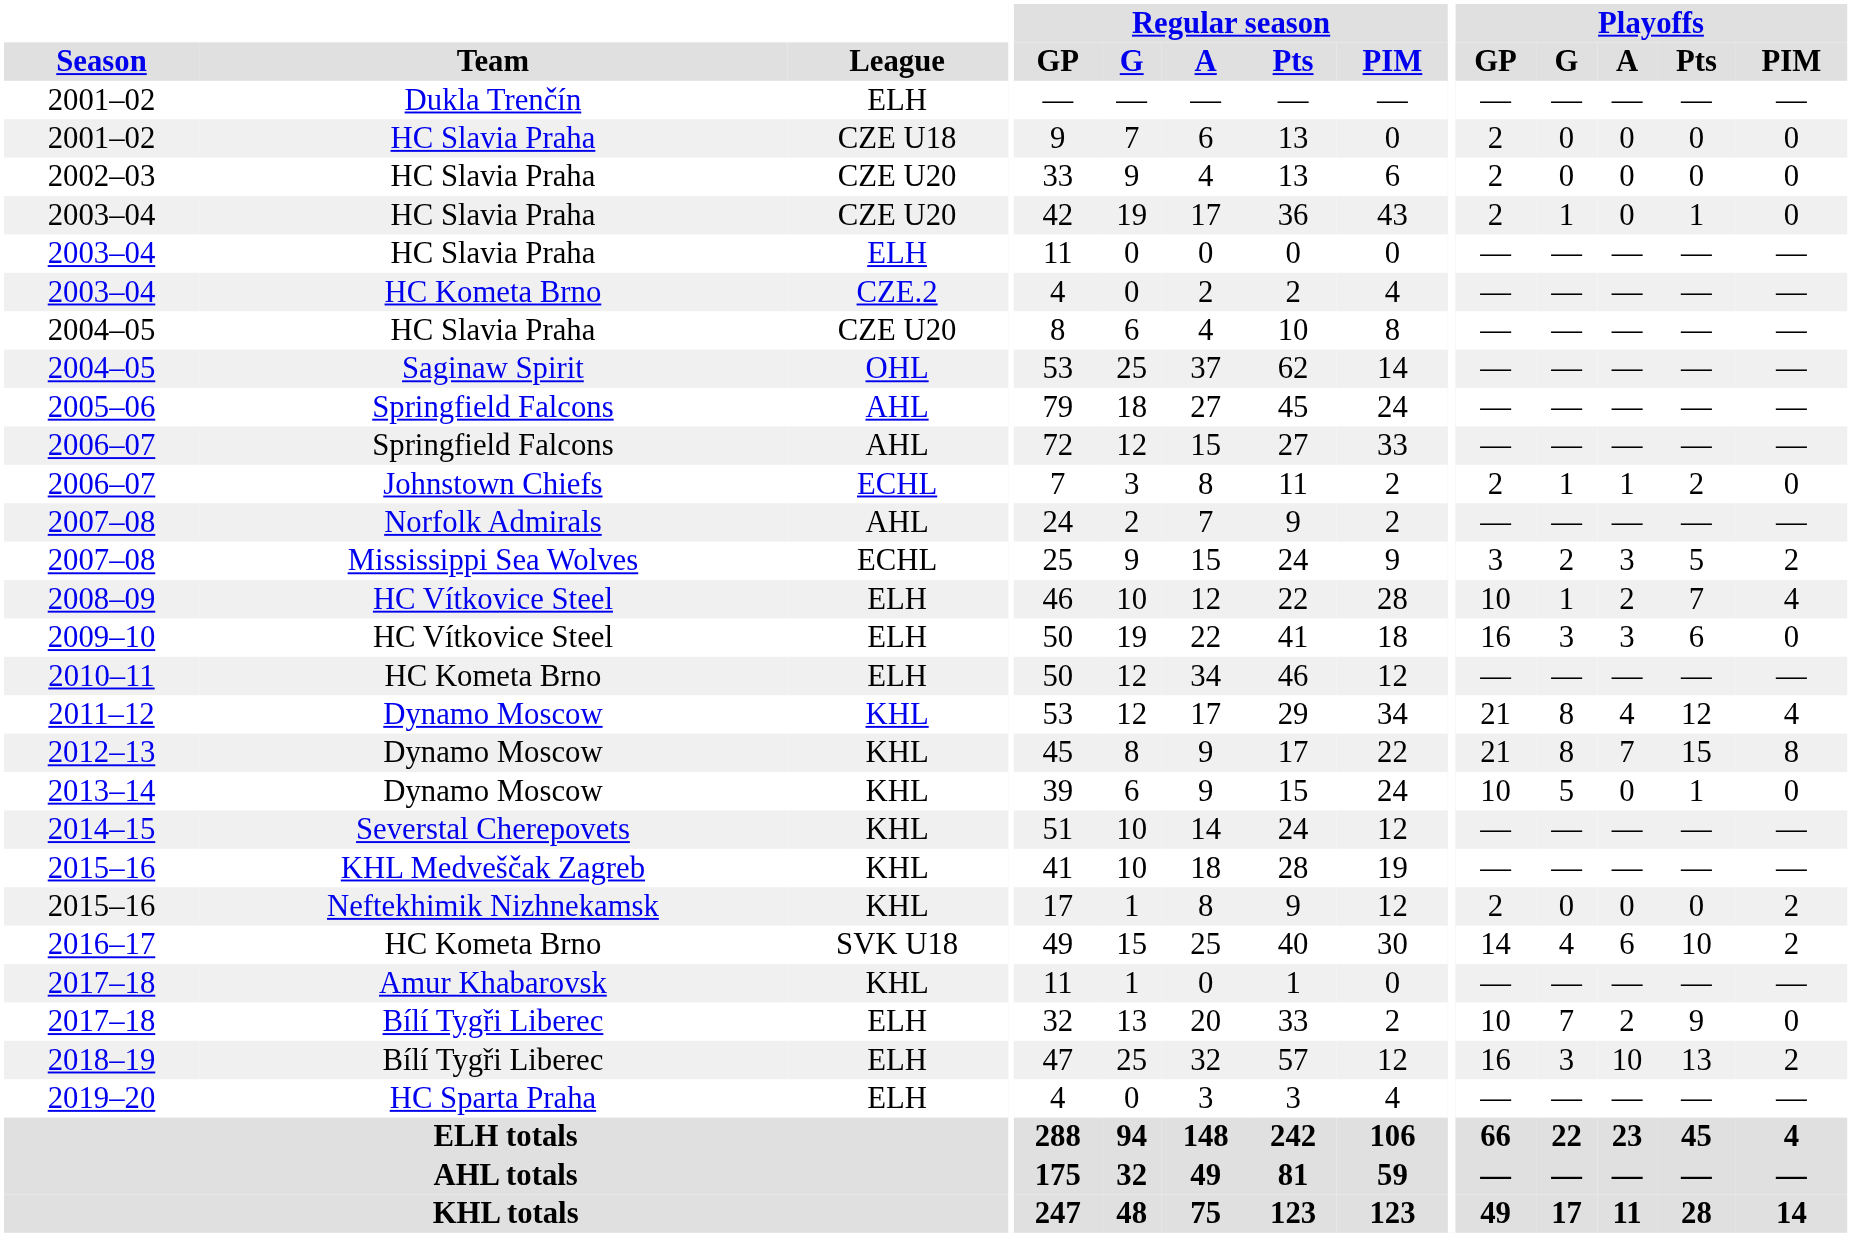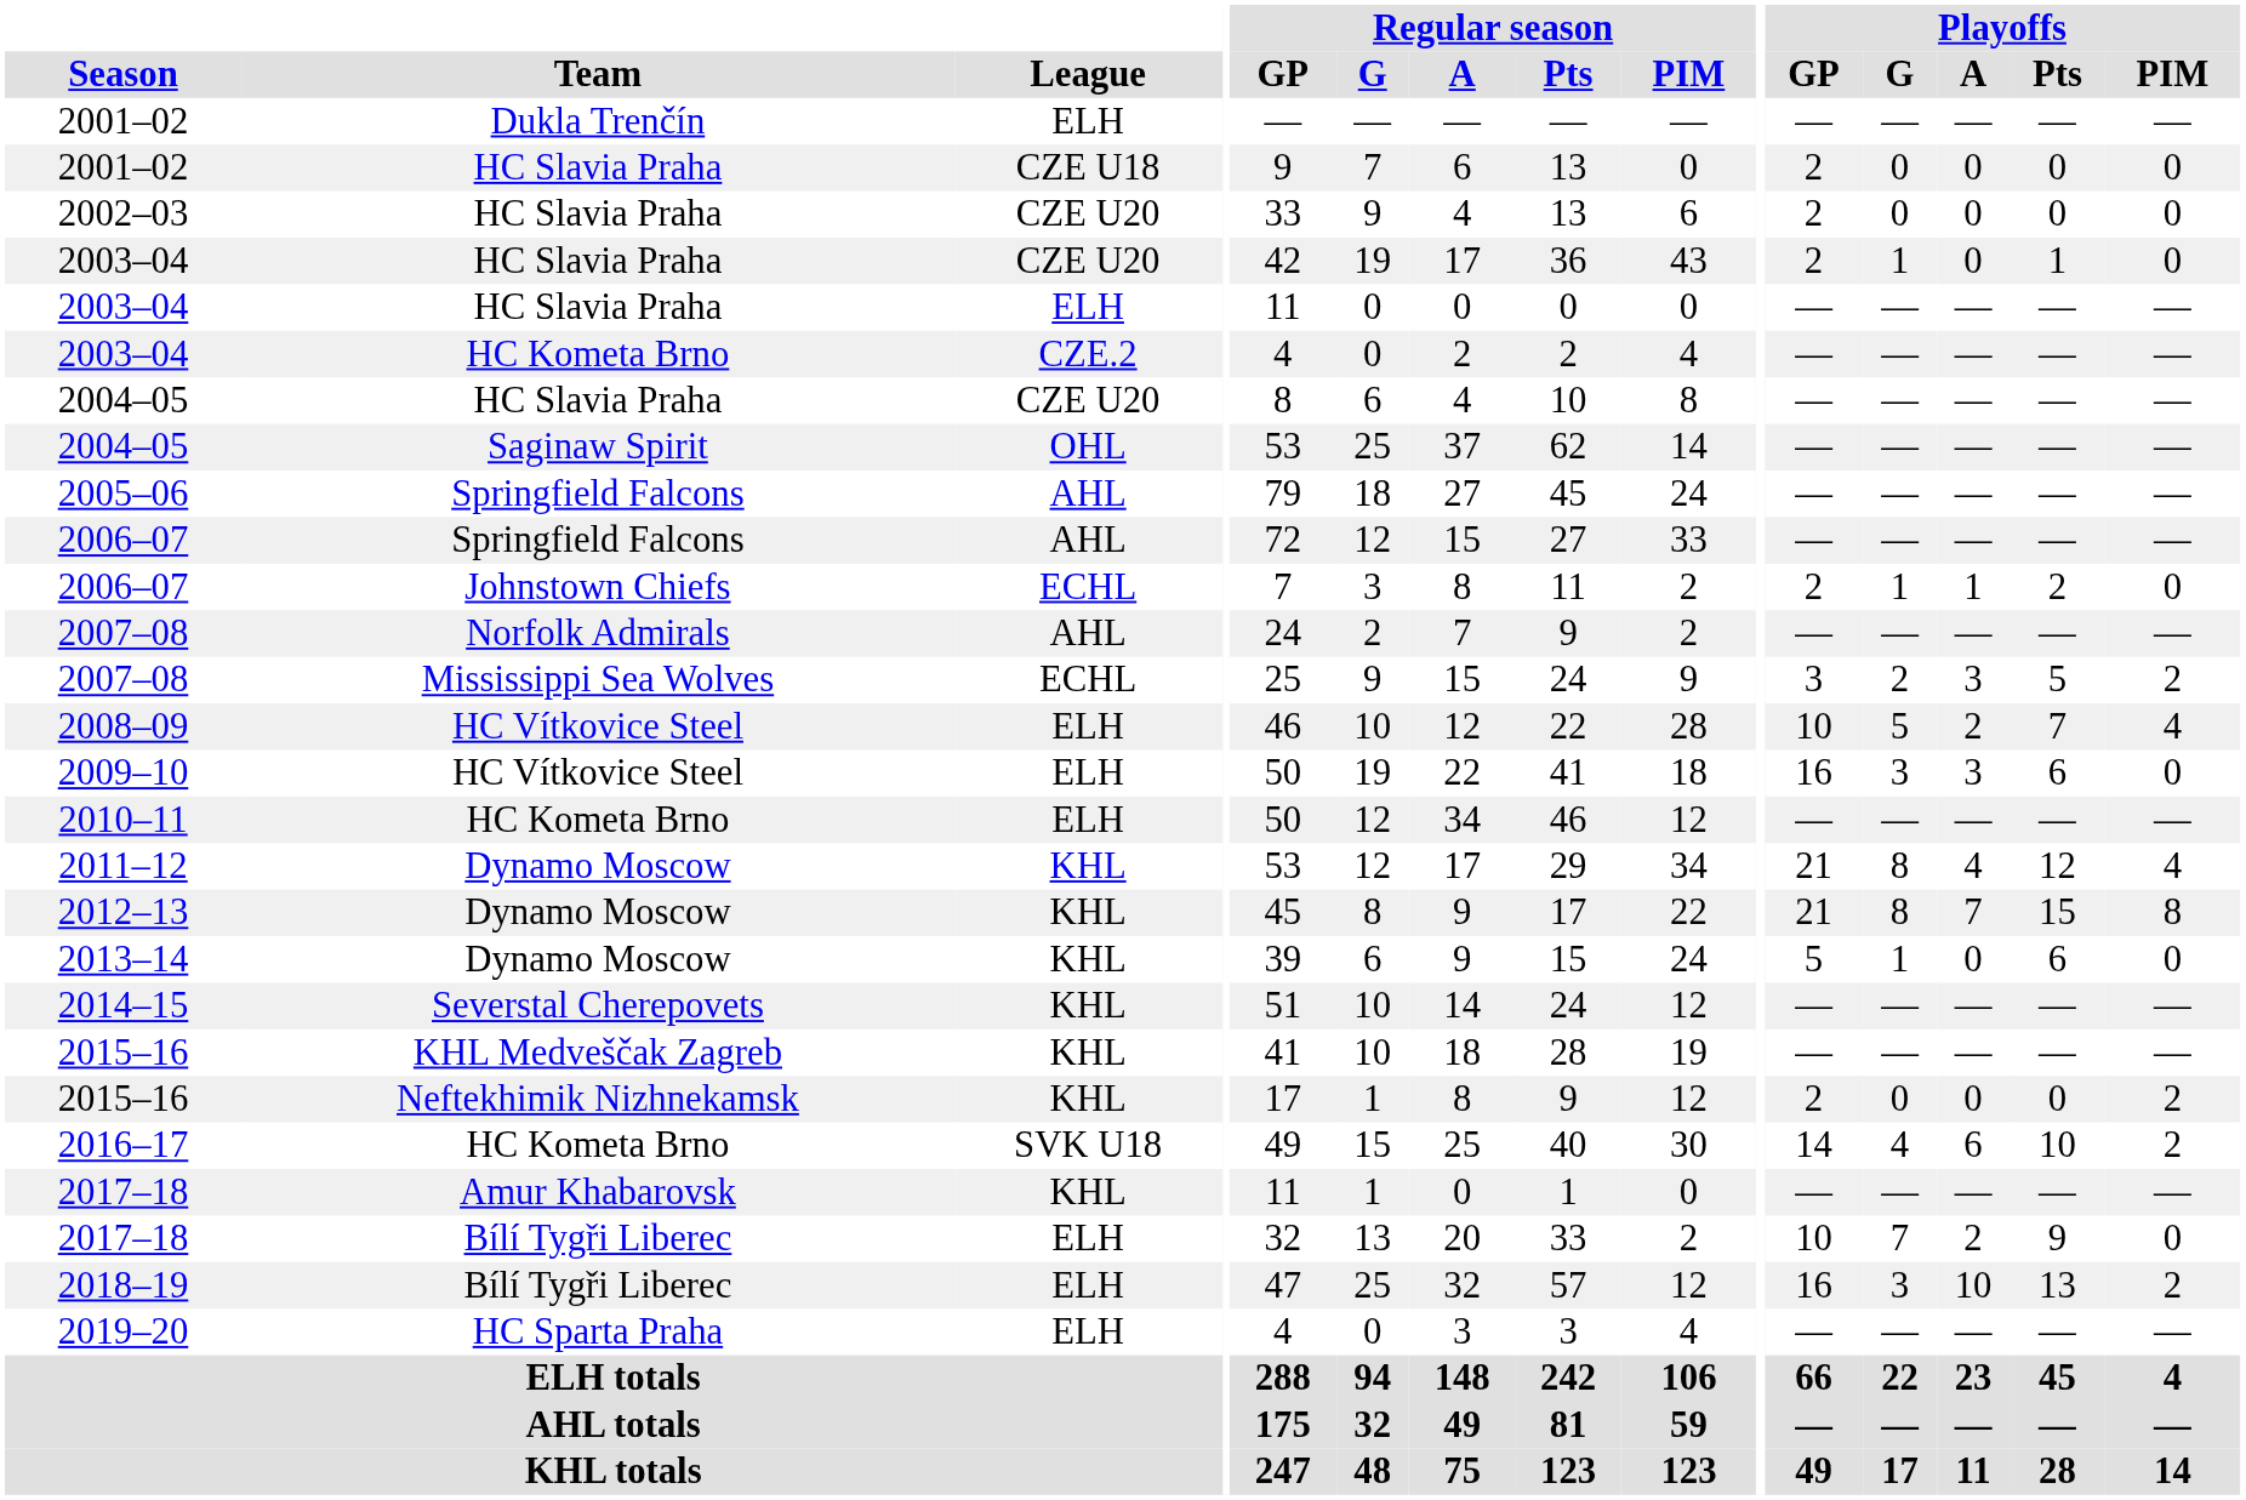 <table border="0" cellpadding="1" cellspacing="0" style="text-align:center; width:60em">
 <tr bgcolor="#e0e0e0">
 <th colspan="3" bgcolor="#ffffff"></th>
 <th rowspan="99" bgcolor="#ffffff"></th>
 <th colspan="5"><a href='#'>Regular season</a></th>
 <th rowspan="99" bgcolor="#ffffff"></th>
 <th colspan="5"><a href='#'>Playoffs</a></th>
 </tr>
 <tr bgcolor="#e0e0e0">
 <th><a href='#'>Season</a></th>
 <th>Team</th>
 <th>League</th>
 <th>GP</th>
 <th><a href='#'>G</a></th>
 <th><a href='#'>A</a></th>
 <th><a href='#'>Pts</a></th>
 <th><a href='#'>PIM</a></th>
 <th>GP</th>
 <th>G</th>
 <th>A</th>
 <th>Pts</th>
 <th>PIM</th>
 </tr>
 <tr>
 <td>2001–02</td>
 <td><a href='#'>Dukla Trenčín</a></td>
 <td>ELH</td>
 <td>—</td>
 <td>—</td>
 <td>—</td>
 <td>—</td>
 <td>—</td>
 <td>—</td>
 <td>—</td>
 <td>—</td>
 <td>—</td>
 <td>—</td>
 </tr>
 <tr bgcolor="#f0f0f0">
 <td>2001–02</td>
 <td><a href='#'>HC Slavia Praha</a></td>
 <td>CZE U18</td>
 <td>9</td>
 <td>7</td>
 <td>6</td>
 <td>13</td>
 <td>0</td>
 <td>2</td>
 <td>0</td>
 <td>0</td>
 <td>0</td>
 <td>0</td>
 </tr>
 <tr>
 <td>2002–03</td>
 <td>HC Slavia Praha</td>
 <td>CZE U20</td>
 <td>33</td>
 <td>9</td>
 <td>4</td>
 <td>13</td>
 <td>6</td>
 <td>2</td>
 <td>0</td>
 <td>0</td>
 <td>0</td>
 <td>0</td>
 </tr>
 <tr bgcolor="#f0f0f0">
 <td>2003–04</td>
 <td>HC Slavia Praha</td>
 <td>CZE U20</td>
 <td>42</td>
 <td>19</td>
 <td>17</td>
 <td>36</td>
 <td>43</td>
 <td>2</td>
 <td>1</td>
 <td>0</td>
 <td>1</td>
 <td>0</td>
 </tr>
 <tr>
 <td><a href='#'>2003–04</a></td>
 <td>HC Slavia Praha</td>
 <td><a href='#'>ELH</a></td>
 <td>11</td>
 <td>0</td>
 <td>0</td>
 <td>0</td>
 <td>0</td>
 <td>—</td>
 <td>—</td>
 <td>—</td>
 <td>—</td>
 <td>—</td>
 </tr>
 <tr bgcolor="#f0f0f0">
 <td><a href='#'>2003–04</a></td>
 <td><a href='#'>HC Kometa Brno</a></td>
 <td><a href='#'>CZE.2</a></td>
 <td>4</td>
 <td>0</td>
 <td>2</td>
 <td>2</td>
 <td>4</td>
 <td>—</td>
 <td>—</td>
 <td>—</td>
 <td>—</td>
 <td>—</td>
 </tr>
 <tr>
 <td>2004–05</td>
 <td>HC Slavia Praha</td>
 <td>CZE U20</td>
 <td>8</td>
 <td>6</td>
 <td>4</td>
 <td>10</td>
 <td>8</td>
 <td>—</td>
 <td>—</td>
 <td>—</td>
 <td>—</td>
 <td>—</td>
 </tr>
 <tr bgcolor="#f0f0f0">
 <td><a href='#'>2004–05</a></td>
 <td><a href='#'>Saginaw Spirit</a></td>
 <td><a href='#'>OHL</a></td>
 <td>53</td>
 <td>25</td>
 <td>37</td>
 <td>62</td>
 <td>14</td>
 <td>—</td>
 <td>—</td>
 <td>—</td>
 <td>—</td>
 <td>—</td>
 </tr>
 <tr>
 <td><a href='#'>2005–06</a></td>
 <td><a href='#'>Springfield Falcons</a></td>
 <td><a href='#'>AHL</a></td>
 <td>79</td>
 <td>18</td>
 <td>27</td>
 <td>45</td>
 <td>24</td>
 <td>—</td>
 <td>—</td>
 <td>—</td>
 <td>—</td>
 <td>—</td>
 </tr>
 <tr bgcolor="#f0f0f0">
 <td><a href='#'>2006–07</a></td>
 <td>Springfield Falcons</td>
 <td>AHL</td>
 <td>72</td>
 <td>12</td>
 <td>15</td>
 <td>27</td>
 <td>33</td>
 <td>—</td>
 <td>—</td>
 <td>—</td>
 <td>—</td>
 <td>—</td>
 </tr>
 <tr>
 <td><a href='#'>2006–07</a></td>
 <td><a href='#'>Johnstown Chiefs</a></td>
 <td><a href='#'>ECHL</a></td>
 <td>7</td>
 <td>3</td>
 <td>8</td>
 <td>11</td>
 <td>2</td>
 <td>2</td>
 <td>1</td>
 <td>1</td>
 <td>2</td>
 <td>0</td>
 </tr>
 <tr bgcolor="#f0f0f0">
 <td><a href='#'>2007–08</a></td>
 <td><a href='#'>Norfolk Admirals</a></td>
 <td>AHL</td>
 <td>24</td>
 <td>2</td>
 <td>7</td>
 <td>9</td>
 <td>2</td>
 <td>—</td>
 <td>—</td>
 <td>—</td>
 <td>—</td>
 <td>—</td>
 </tr>
 <tr>
 <td><a href='#'>2007–08</a></td>
 <td><a href='#'>Mississippi Sea Wolves</a></td>
 <td>ECHL</td>
 <td>25</td>
 <td>9</td>
 <td>15</td>
 <td>24</td>
 <td>9</td>
 <td>3</td>
 <td>2</td>
 <td>3</td>
 <td>5</td>
 <td>2</td>
 </tr>
 <tr bgcolor="#f0f0f0">
 <td><a href='#'>2008–09</a></td>
 <td><a href='#'>HC Vítkovice Steel</a></td>
 <td>ELH</td>
 <td>46</td>
 <td>10</td>
 <td>12</td>
 <td>22</td>
 <td>28</td>
 <td>10</td>
-<td>1</td>
+<td>5</td>
 <td>2</td>
 <td>7</td>
 <td>4</td>
 </tr>
 <tr>
 <td><a href='#'>2009–10</a></td>
 <td>HC Vítkovice Steel</td>
 <td>ELH</td>
 <td>50</td>
 <td>19</td>
 <td>22</td>
 <td>41</td>
 <td>18</td>
 <td>16</td>
 <td>3</td>
 <td>3</td>
 <td>6</td>
 <td>0</td>
 </tr>
 <tr bgcolor="#f0f0f0">
 <td><a href='#'>2010–11</a></td>
 <td>HC Kometa Brno</td>
 <td>ELH</td>
 <td>50</td>
 <td>12</td>
 <td>34</td>
 <td>46</td>
 <td>12</td>
 <td>—</td>
 <td>—</td>
 <td>—</td>
 <td>—</td>
 <td>—</td>
 </tr>
 <tr>
 <td><a href='#'>2011–12</a></td>
 <td><a href='#'>Dynamo Moscow</a></td>
 <td><a href='#'>KHL</a></td>
 <td>53</td>
 <td>12</td>
 <td>17</td>
 <td>29</td>
 <td>34</td>
 <td>21</td>
 <td>8</td>
 <td>4</td>
 <td>12</td>
 <td>4</td>
 </tr>
 <tr bgcolor="#f0f0f0">
 <td><a href='#'>2012–13</a></td>
 <td>Dynamo Moscow</td>
 <td>KHL</td>
 <td>45</td>
 <td>8</td>
 <td>9</td>
 <td>17</td>
 <td>22</td>
 <td>21</td>
 <td>8</td>
 <td>7</td>
 <td>15</td>
 <td>8</td>
 </tr>
 <tr>
 <td><a href='#'>2013–14</a></td>
 <td>Dynamo Moscow</td>
 <td>KHL</td>
 <td>39</td>
 <td>6</td>
 <td>9</td>
 <td>15</td>
 <td>24</td>
-<td>10</td>
 <td>5</td>
+<td>1</td>
 <td>0</td>
-<td>1</td>
+<td>6</td>
 <td>0</td>
 </tr>
 <tr bgcolor="#f0f0f0">
 <td><a href='#'>2014–15</a></td>
 <td><a href='#'>Severstal Cherepovets</a></td>
 <td>KHL</td>
 <td>51</td>
 <td>10</td>
 <td>14</td>
 <td>24</td>
 <td>12</td>
 <td>—</td>
 <td>—</td>
 <td>—</td>
 <td>—</td>
 <td>—</td>
 </tr>
 <tr>
 <td><a href='#'>2015–16</a></td>
 <td><a href='#'>KHL Medveščak Zagreb</a></td>
 <td>KHL</td>
 <td>41</td>
 <td>10</td>
 <td>18</td>
 <td>28</td>
 <td>19</td>
 <td>—</td>
 <td>—</td>
 <td>—</td>
 <td>—</td>
 <td>—</td>
 </tr>
 <tr bgcolor="#f0f0f0">
 <td>2015–16</td>
 <td><a href='#'>Neftekhimik Nizhnekamsk</a></td>
 <td>KHL</td>
 <td>17</td>
 <td>1</td>
 <td>8</td>
 <td>9</td>
 <td>12</td>
 <td>2</td>
 <td>0</td>
 <td>0</td>
 <td>0</td>
 <td>2</td>
 </tr>
 <tr>
 <td><a href='#'>2016–17</a></td>
 <td>HC Kometa Brno</td>
 <td>SVK U18</td>
 <td>49</td>
 <td>15</td>
 <td>25</td>
 <td>40</td>
 <td>30</td>
 <td>14</td>
 <td>4</td>
 <td>6</td>
 <td>10</td>
 <td>2</td>
 </tr>
 <tr bgcolor="#f0f0f0">
 <td><a href='#'>2017–18</a></td>
 <td><a href='#'>Amur Khabarovsk</a></td>
 <td>KHL</td>
 <td>11</td>
 <td>1</td>
 <td>0</td>
 <td>1</td>
 <td>0</td>
 <td>—</td>
 <td>—</td>
 <td>—</td>
 <td>—</td>
 <td>—</td>
 </tr>
 <tr>
 <td><a href='#'>2017–18</a></td>
 <td><a href='#'>Bílí Tygři Liberec</a></td>
 <td>ELH</td>
 <td>32</td>
 <td>13</td>
 <td>20</td>
 <td>33</td>
 <td>2</td>
 <td>10</td>
 <td>7</td>
 <td>2</td>
 <td>9</td>
 <td>0</td>
 </tr>
 <tr bgcolor="#f0f0f0">
 <td><a href='#'>2018–19</a></td>
 <td>Bílí Tygři Liberec</td>
 <td>ELH</td>
 <td>47</td>
 <td>25</td>
 <td>32</td>
 <td>57</td>
 <td>12</td>
 <td>16</td>
 <td>3</td>
 <td>10</td>
 <td>13</td>
 <td>2</td>
 </tr>
 <tr>
 <td><a href='#'>2019–20</a></td>
 <td><a href='#'>HC Sparta Praha</a></td>
 <td>ELH</td>
 <td>4</td>
 <td>0</td>
 <td>3</td>
 <td>3</td>
 <td>4</td>
 <td>—</td>
 <td>—</td>
 <td>—</td>
 <td>—</td>
 <td>—</td>
 </tr>
 <tr bgcolor="#e0e0e0">
 <th colspan="3">ELH totals</th>
 <th>288</th>
 <th>94</th>
 <th>148</th>
 <th>242</th>
 <th>106</th>
 <th>66</th>
 <th>22</th>
 <th>23</th>
 <th>45</th>
 <th>4</th>
 </tr>
 <tr bgcolor="#e0e0e0">
 <th colspan="3">AHL totals</th>
 <th>175</th>
 <th>32</th>
 <th>49</th>
 <th>81</th>
 <th>59</th>
 <th>—</th>
 <th>—</th>
 <th>—</th>
 <th>—</th>
 <th>—</th>
 </tr>
 <tr bgcolor="#e0e0e0">
 <th colspan="3">KHL totals</th>
 <th>247</th>
 <th>48</th>
 <th>75</th>
 <th>123</th>
 <th>123</th>
 <th>49</th>
 <th>17</th>
 <th>11</th>
 <th>28</th>
 <th>14</th>
 </tr>
 </table>
